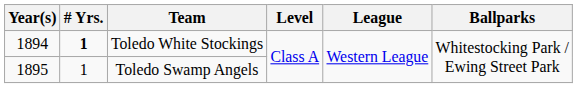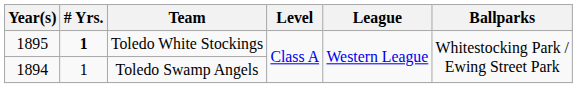 <table class="wikitable" style="text-align:center; font-size: 95%;">
 <tr>
 <th>Year(s)</th>
 <th># Yrs.</th>
 <th>Team</th>
 <th>Level</th>
 <th>League</th>
 <th>Ballparks</th>
 </tr>
 <tr>
-<td>1894</td>
+<td>1895</td>
 <td><strong>1</strong></td>
 <td>Toledo White Stockings</td>
 <td rowspan=2><a href='#'>Class A</a></td>
 <td rowspan=2><a href='#'>Western League</a></td>
 <td rowspan=2>Whitestocking Park /<br>Ewing Street Park</td>
 </tr>
 <tr>
-<td>1895</td>
+<td>1894</td>
 <td>1</td>
 <td>Toledo Swamp Angels</td>
 </tr>
 <tr>
 </tr>
 </table>
